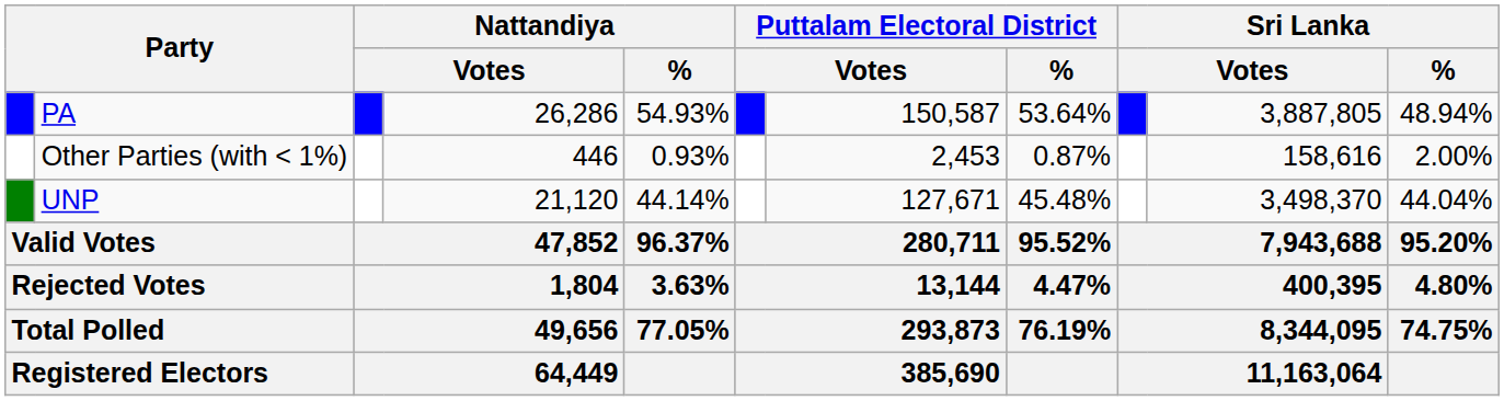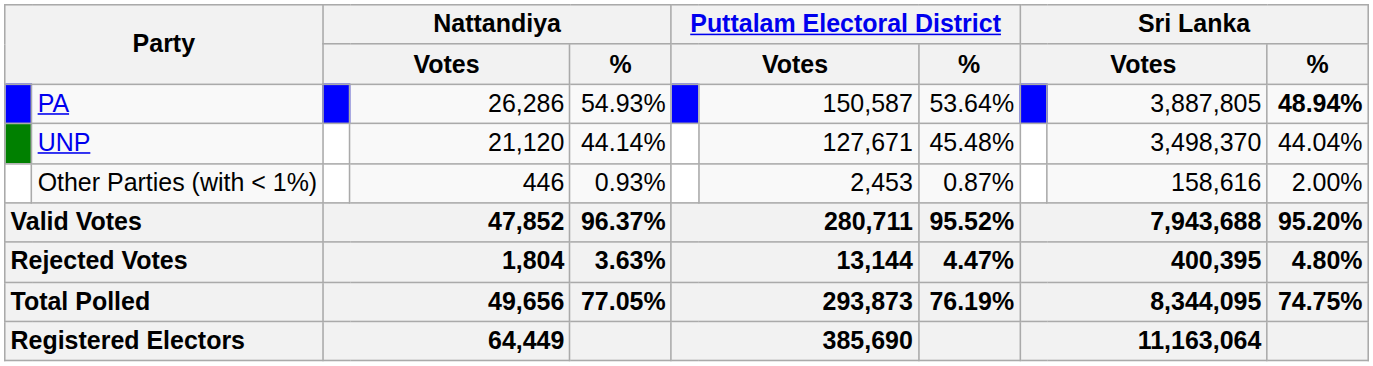 <table class="wikitable">
 <tr>
 <th colspan="2" width="144px"rowspan="2">Party</th>
 <th colspan="3" width="216px">Nattandiya</th>
 <th colspan="3" width="216px"><a href='#'>Puttalam Electoral District</a></th>
 <th colspan="3" width="216px">Sri Lanka</th>
 </tr>
 <tr>
 <th colspan="2" width="144px">Votes</th>
 <th>%</th>
 <th colspan="2" width="144px">Votes</th>
 <th>%</th>
 <th colspan="2" width="144px">Votes</th>
 <th>%</th>
 </tr>
 <tr>
 <td style="background-color:blue;" width="10px"></td>
 <td style="text-align:left;"><a href='#'>PA</a></td>
 <td style="background-color:blue;" width="10px"></td>
 <td style="text-align:right;">26,286</td>
 <td style="text-align:right;">54.93%</td>
 <td style="background-color:blue;" width="10px"></td>
 <td style="text-align:right;">150,587</td>
 <td style="text-align:right;">53.64%</td>
 <td style="background-color:blue;" width="10px"></td>
 <td style="text-align:right;">3,887,805</td>
-<td style="text-align:right;">48.94%</td>
+<td style="text-align:right;"><strong>48.94%</strong></td>
+</tr>
+<tr>
+<td style="background-color:green;" width="10px"></td>
+<td style="text-align:left;"><a href='#'>UNP</a></td>
+<td style="background-color:white;" width="10px"></td>
+<td style="text-align:right;">21,120</td>
+<td style="text-align:right;">44.14%</td>
+<td style="background-color:white;" width="10px"></td>
+<td style="text-align:right;">127,671</td>
+<td style="text-align:right;">45.48%</td>
+<td style="background-color:white;" width="10px"></td>
+<td style="text-align:right;">3,498,370</td>
+<td style="text-align:right;">44.04%</td>
 </tr>
 <tr>
 <td style="background-color:white;" width="10px"></td>
 <td style="text-align:left;">Other Parties (with < 1%)</td>
 <td style="background-color:white;" width="10px"></td>
 <td style="text-align:right;">446</td>
 <td style="text-align:right;">0.93%</td>
 <td style="background-color:white;" width="10px"></td>
 <td style="text-align:right;">2,453</td>
 <td style="text-align:right;">0.87%</td>
 <td style="background-color:white;" width="10px"></td>
 <td style="text-align:right;">158,616</td>
 <td style="text-align:right;">2.00%</td>
-</tr>
-<tr>
-<td style="background-color:green;" width="10px"></td>
-<td style="text-align:left;"><a href='#'>UNP</a></td>
-<td style="background-color:white;" width="10px"></td>
-<td style="text-align:right;">21,120</td>
-<td style="text-align:right;">44.14%</td>
-<td style="background-color:white;" width="10px"></td>
-<td style="text-align:right;">127,671</td>
-<td style="text-align:right;">45.48%</td>
-<td style="background-color:white;" width="10px"></td>
-<td style="text-align:right;">3,498,370</td>
-<td style="text-align:right;">44.04%</td>
 </tr>
 <tr>
 <th colspan="2" width="144px"style="text-align:left;">Valid Votes</th>
 <th style="text-align:right;"colspan="2" width="144px">47,852</th>
 <th style="text-align:right;">96.37%</th>
 <th style="text-align:right;"colspan="2" width="144px">280,711</th>
 <th style="text-align:right;">95.52%</th>
 <th style="text-align:right;"colspan="2" width="144px">7,943,688</th>
 <th style="text-align:right;">95.20%</th>
 </tr>
 <tr>
 <th colspan="2" width="144px"style="text-align:left;">Rejected Votes</th>
 <th style="text-align:right;"colspan="2" width="144px">1,804</th>
 <th style="text-align:right;">3.63%</th>
 <th style="text-align:right;"colspan="2" width="144px">13,144</th>
 <th style="text-align:right;">4.47%</th>
 <th style="text-align:right;"colspan="2" width="144px">400,395</th>
 <th style="text-align:right;">4.80%</th>
 </tr>
 <tr>
 <th colspan="2" width="144px"style="text-align:left;">Total Polled</th>
 <th style="text-align:right;"colspan="2" width="144px">49,656</th>
 <th style="text-align:right;">77.05%</th>
 <th style="text-align:right;"colspan="2" width="144px">293,873</th>
 <th style="text-align:right;">76.19%</th>
 <th style="text-align:right;"colspan="2" width="144px">8,344,095</th>
 <th style="text-align:right;">74.75%</th>
 </tr>
 <tr>
 <th colspan="2" width="144px"style="text-align:left;">Registered Electors</th>
 <th style="text-align:right;"colspan="2" width="144px">64,449</th>
 <th></th>
 <th style="text-align:right;"colspan="2" width="144px">385,690</th>
 <th></th>
 <th style="text-align:right;"colspan="2" width="144px">11,163,064</th>
 <th></th>
 </tr>
 </table>
